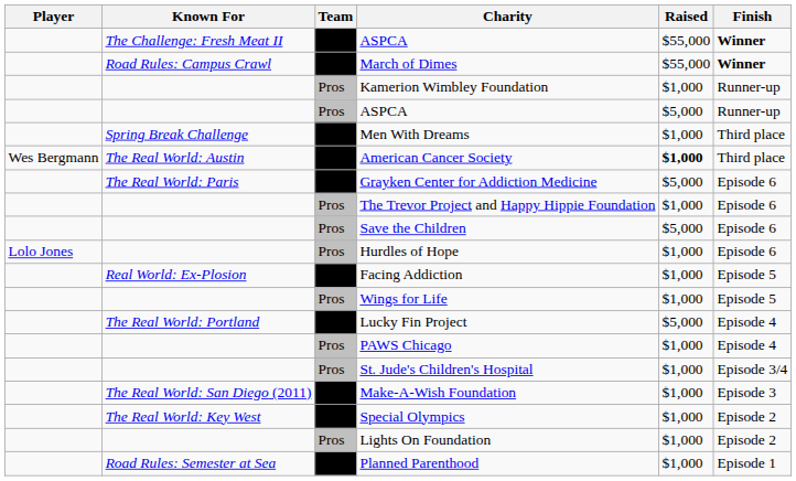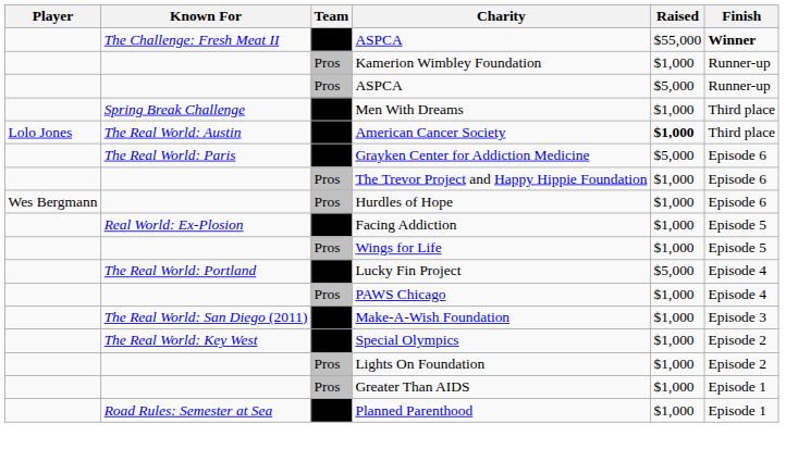 <table class="sortable wikitable">
 <tr>
 <th>Player</th>
 <th>Known For</th>
 <th>Team</th>
 <th>Charity</th>
 <th>Raised</th>
 <th>Finish</th>
 </tr>
 <tr>
 <td nowrap></td>
 <td><em><a href='#'>The Challenge: Fresh Meat II</a></em></td>
 <td style="background: black;"></td>
 <td><a href='#'>ASPCA</a></td>
-<td>$55,000</td>
-<td><strong>Winner</strong></td>
-</tr>
-<tr>
-<td></td>
-<td><em><a href='#'>Road Rules: Campus Crawl</a></em></td>
-<td style="background: black;"></td>
-<td><a href='#'>March of Dimes</a></td>
 <td>$55,000</td>
 <td><strong>Winner</strong></td>
 </tr>
 <tr>
 <td></td>
 <td></td>
 <td style="background:silver;">Pros</td>
 <td>Kamerion Wimbley Foundation</td>
 <td>$1,000</td>
 <td nowrap>Runner-up</td>
 </tr>
 <tr>
 <td></td>
 <td nowrap></td>
 <td style="background:silver;">Pros</td>
 <td>ASPCA</td>
 <td>$5,000</td>
 <td>Runner-up</td>
 </tr>
 <tr>
 <td></td>
 <td><em><a href='#'>Spring Break Challenge</a></em></td>
 <td style="background: black;"></td>
 <td>Men With Dreams</td>
 <td>$1,000</td>
 <td nowrap>Third place</td>
 </tr>
 <tr>
-<td>Wes Bergmann</td>
+<td><a href='#'>Lolo Jones</a></td>
 <td><em><a href='#'>The Real World: Austin</a></em></td>
 <td style="background: black;"></td>
 <td><a href='#'>American Cancer Society</a></td>
 <td><strong>$1,000</strong></td>
 <td>Third place</td>
 </tr>
 <tr>
 <td nowrap></td>
 <td><em><a href='#'>The Real World: Paris</a></em></td>
 <td style="background: black;"></td>
 <td><a href='#'>Grayken Center for Addiction Medicine</a></td>
 <td>$5,000</td>
 <td>Episode 6</td>
 </tr>
 <tr>
 <td></td>
 <td></td>
 <td style="background:silver;">Pros</td>
 <td nowrap><a href='#'>The Trevor Project</a> and <a href='#'>Happy Hippie Foundation</a></td>
 <td>$1,000</td>
 <td>Episode 6</td>
 </tr>
 <tr>
-<td></td>
-<td></td>
-<td style="background:silver;">Pros</td>
-<td><a href='#'>Save the Children</a></td>
-<td>$5,000</td>
-<td>Episode 6</td>
-</tr>
-<tr>
-<td><a href='#'>Lolo Jones</a></td>
+<td>Wes Bergmann</td>
 <td></td>
 <td style="background:silver;">Pros</td>
 <td>Hurdles of Hope</td>
 <td>$1,000</td>
 <td>Episode 6</td>
 </tr>
 <tr>
 <td></td>
 <td><em><a href='#'>Real World: Ex-Plosion</a></em></td>
 <td style="background: black;"></td>
 <td>Facing Addiction</td>
 <td>$1,000</td>
 <td>Episode 5</td>
 </tr>
 <tr>
 <td></td>
 <td></td>
 <td style="background:silver;">Pros</td>
 <td><a href='#'>Wings for Life</a></td>
 <td>$1,000</td>
 <td>Episode 5</td>
 </tr>
 <tr>
 <td></td>
 <td><em><a href='#'>The Real World: Portland</a></em></td>
 <td style="background: black;"></td>
 <td>Lucky Fin Project</td>
 <td>$5,000</td>
 <td>Episode 4</td>
 </tr>
 <tr>
 <td></td>
 <td></td>
 <td style="background:silver;">Pros</td>
 <td><a href='#'>PAWS Chicago</a></td>
 <td>$1,000</td>
 <td>Episode 4</td>
 </tr>
 <tr>
 <td></td>
-<td></td>
-<td style="background:silver;">Pros</td>
-<td><a href='#'>St. Jude's Children's Hospital</a></td>
-<td>$1,000</td>
-<td nowrap>Episode 3/4</td>
-</tr>
-<tr>
-<td></td>
 <td><a href='#'><em>The Real World: San Diego</em> (2011)</a></td>
 <td style="background: black;"></td>
 <td><a href='#'>Make-A-Wish Foundation</a></td>
 <td>$1,000</td>
 <td>Episode 3</td>
 </tr>
 <tr>
 <td nowrap></td>
 <td><em><a href='#'>The Real World: Key West</a></em></td>
 <td style="background: black;"></td>
 <td><a href='#'>Special Olympics</a></td>
 <td>$1,000</td>
 <td>Episode 2</td>
 </tr>
 <tr>
 <td></td>
 <td></td>
 <td style="background:silver;">Pros</td>
 <td>Lights On Foundation</td>
 <td>$1,000</td>
 <td>Episode 2</td>
 </tr>
 <tr>
 <td></td>
+<td></td>
+<td style="background:silver;">Pros</td>
+<td>Greater Than AIDS</td>
+<td>$1,000</td>
+<td>Episode 1</td>
+</tr>
+<tr>
+<td></td>
 <td><em><a href='#'>Road Rules: Semester at Sea</a></em></td>
 <td style="background: black;"></td>
 <td><a href='#'>Planned Parenthood</a></td>
 <td>$1,000</td>
 <td>Episode 1</td>
 </tr>
 </table>
